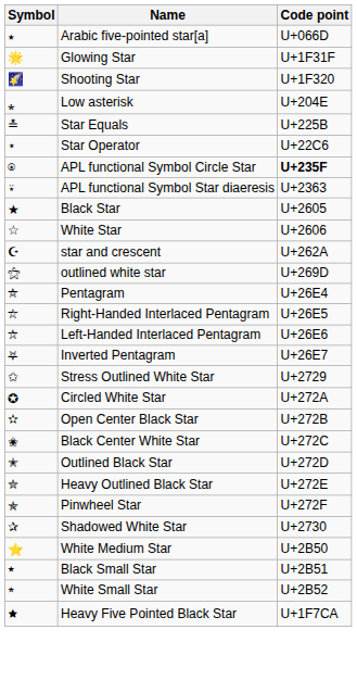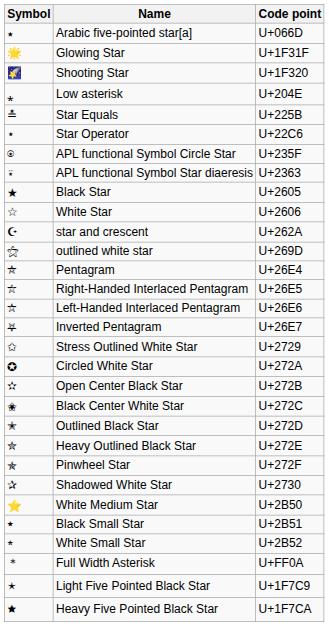 <table class="wikitable">
 <tr>
 <th>Symbol</th>
 <th>Name</th>
 <th>Code point</th>
 </tr>
 <tr>
 <td>٭</td>
 <td>Arabic five-pointed star[a]</td>
 <td>U+066D</td>
 </tr>
 <tr>
 <td>🌟</td>
 <td>Glowing Star</td>
 <td>U+1F31F</td>
 </tr>
 <tr>
 <td>🌠</td>
 <td>Shooting Star</td>
 <td>U+1F320</td>
 </tr>
 <tr>
 <td>⁎</td>
 <td>Low asterisk</td>
 <td>U+204E</td>
 </tr>
 <tr>
 <td>≛</td>
 <td>Star Equals</td>
 <td>U+225B</td>
 </tr>
 <tr>
 <td>⋆</td>
 <td>Star Operator</td>
 <td>U+22C6</td>
 </tr>
 <tr>
 <td>⍟</td>
 <td>APL functional Symbol Circle Star</td>
-<td><strong>U+235F</strong></td>
+<td>U+235F</td>
 </tr>
 <tr>
 <td>⍣</td>
 <td>APL functional Symbol Star diaeresis</td>
 <td>U+2363</td>
 </tr>
 <tr>
 <td>★</td>
 <td>Black Star</td>
 <td>U+2605</td>
 </tr>
 <tr>
 <td>☆</td>
 <td>White Star</td>
 <td>U+2606</td>
 </tr>
 <tr>
 <td>☪</td>
 <td>star and crescent</td>
 <td>U+262A</td>
 </tr>
 <tr>
 <td>⚝</td>
 <td>outlined white star</td>
 <td>U+269D</td>
 </tr>
 <tr>
 <td>⛤</td>
 <td>Pentagram</td>
 <td>U+26E4</td>
 </tr>
 <tr>
 <td>⛥</td>
 <td>Right-Handed Interlaced Pentagram</td>
 <td>U+26E5</td>
 </tr>
 <tr>
 <td>⛦</td>
 <td>Left-Handed Interlaced Pentagram</td>
 <td>U+26E6</td>
 </tr>
 <tr>
 <td>⛧</td>
 <td>Inverted Pentagram</td>
 <td>U+26E7</td>
 </tr>
 <tr>
 <td>✩</td>
 <td>Stress Outlined White Star</td>
 <td>U+2729</td>
 </tr>
 <tr>
 <td>✪</td>
 <td>Circled White Star</td>
 <td>U+272A</td>
 </tr>
 <tr>
 <td>✫</td>
 <td>Open Center Black Star</td>
 <td>U+272B</td>
 </tr>
 <tr>
 <td>✬</td>
 <td>Black Center White Star</td>
 <td>U+272C</td>
 </tr>
 <tr>
 <td>✭</td>
 <td>Outlined Black Star</td>
 <td>U+272D</td>
 </tr>
 <tr>
 <td>✮</td>
 <td>Heavy Outlined Black Star</td>
 <td>U+272E</td>
 </tr>
 <tr>
 <td>✯</td>
 <td>Pinwheel Star</td>
 <td>U+272F</td>
 </tr>
 <tr>
 <td>✰</td>
 <td>Shadowed White Star</td>
 <td>U+2730</td>
 </tr>
 <tr>
 <td>⭐</td>
 <td>White Medium Star</td>
 <td>U+2B50</td>
 </tr>
 <tr>
 <td>⭑</td>
 <td>Black Small Star</td>
 <td>U+2B51</td>
 </tr>
 <tr>
 <td>⭒</td>
 <td>White Small Star</td>
 <td>U+2B52</td>
 </tr>
 <tr>
+<td>＊</td>
+<td>Full Width Asterisk</td>
+<td>U+FF0A</td>
+</tr>
+<tr>
+<td>&#x1F7C9;</td>
+<td>Light Five Pointed Black Star</td>
+<td>U+1F7C9</td>
+</tr>
+<tr>
 <td>&#x1F7CA;</td>
 <td>Heavy Five Pointed Black Star</td>
 <td>U+1F7CA</td>
 </tr>
 </table>
